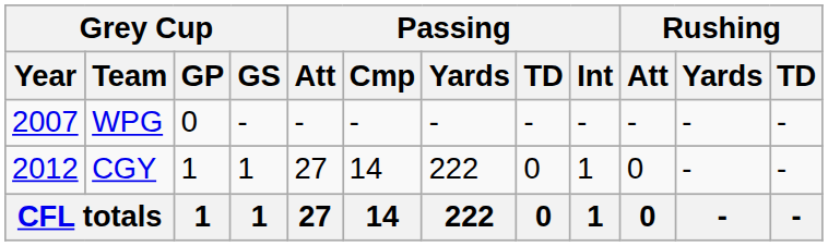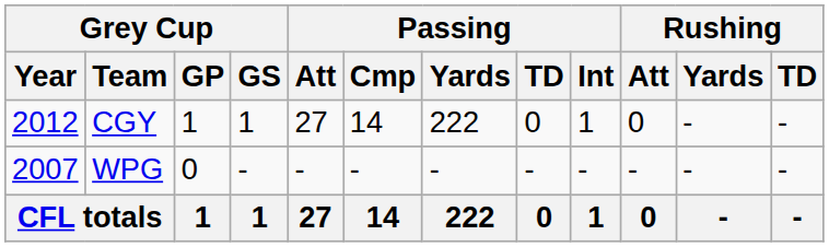 <table class="wikitable">
 <tr>
 <th colspan="4">Grey Cup</th>
 <th colspan="5">Passing</th>
 <th colspan="3">Rushing</th>
 </tr>
 <tr>
 <th>Year</th>
 <th>Team</th>
 <th>GP</th>
 <th>GS</th>
 <th>Att</th>
 <th>Cmp</th>
 <th>Yards</th>
 <th>TD</th>
 <th>Int</th>
 <th>Att</th>
 <th>Yards</th>
 <th>TD</th>
 </tr>
 <tr>
+<td><a href='#'>2012</a></td>
+<td><a href='#'>CGY</a></td>
+<td>1</td>
+<td>1</td>
+<td>27</td>
+<td>14</td>
+<td>222</td>
+<td>0</td>
+<td>1</td>
+<td>0</td>
+<td>-</td>
+<td>-</td>
+</tr>
+<tr>
 <td><a href='#'>2007</a></td>
 <td><a href='#'>WPG</a></td>
 <td>0</td>
 <td>-</td>
 <td>-</td>
 <td>-</td>
 <td>-</td>
 <td>-</td>
 <td>-</td>
 <td>-</td>
-<td>-</td>
-<td>-</td>
-</tr>
-<tr>
-<td><a href='#'>2012</a></td>
-<td><a href='#'>CGY</a></td>
-<td>1</td>
-<td>1</td>
-<td>27</td>
-<td>14</td>
-<td>222</td>
-<td>0</td>
-<td>1</td>
-<td>0</td>
 <td>-</td>
 <td>-</td>
 </tr>
 <tr>
 <th colspan="2"><a href='#'>CFL</a> totals</th>
 <th>1</th>
 <th>1</th>
 <th>27</th>
 <th>14</th>
 <th>222</th>
 <th>0</th>
 <th>1</th>
 <th>0</th>
 <th>-</th>
 <th>-</th>
 </tr>
 </table>
